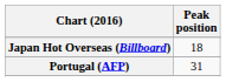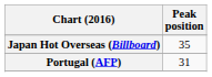 <table class="wikitable sortable plainrowheaders">
 <tr>
 <th scope="col">Chart (2016)</th>
 <th scope="col">Peak<br>position</th>
 </tr>
 <tr>
 </tr>
 <tr>
 </tr>
 <tr>
 </tr>
 <tr>
 </tr>
 <tr>
 </tr>
 <tr>
 </tr>
 <tr>
 </tr>
 <tr>
 <th scope="row">Japan Hot Overseas (<em><a href='#'>Billboard</a></em>)</th>
-<td align="center">18</td>
+<td align="center">35</td>
 </tr>
 <tr>
 </tr>
 <tr>
 </tr>
 <tr>
 <th scope="row">Portugal (<a href='#'>AFP</a>)</th>
 <td align="center">31</td>
 </tr>
 <tr>
 </tr>
 <tr>
 </tr>
 <tr>
 </tr>
 <tr>
 </tr>
 <tr>
 </tr>
 <tr>
 </tr>
 </table>
